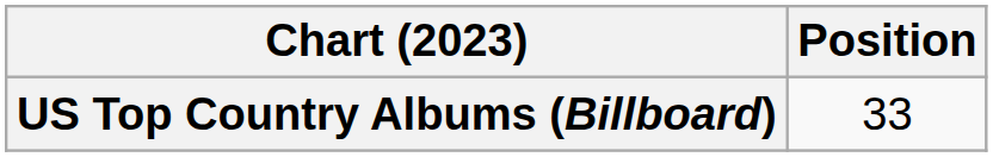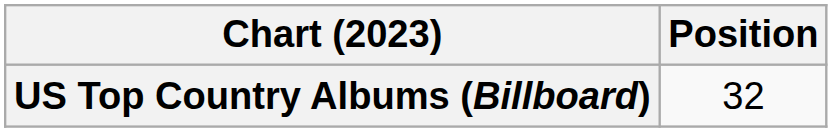 <table class="wikitable sortable plainrowheaders" style="text-align:center">
 <tr>
 <th scope="col">Chart (2023)</th>
 <th scope="col">Position</th>
 </tr>
 <tr>
 <th scope="row">US Top Country Albums (<em>Billboard</em>)</th>
-<td>33</td>
+<td>32</td>
 </tr>
 </table>
